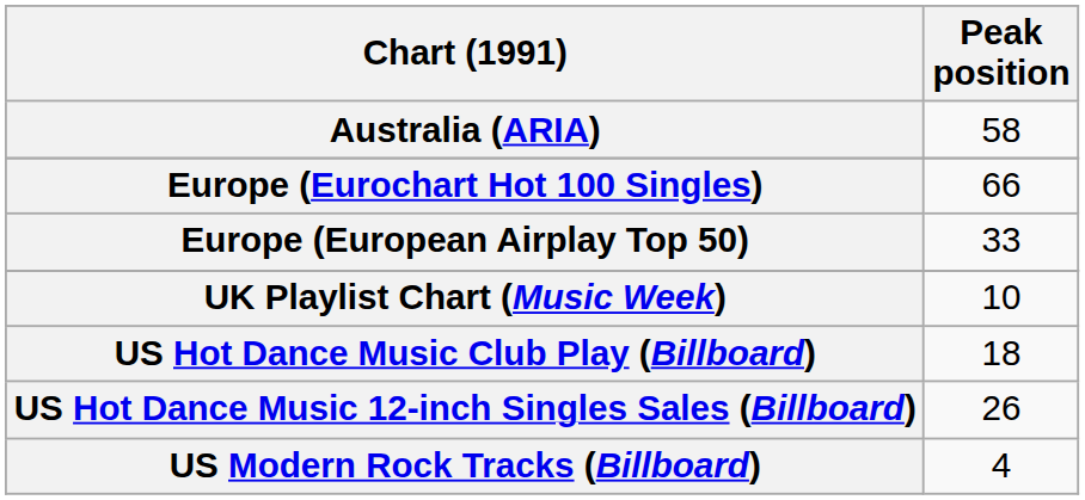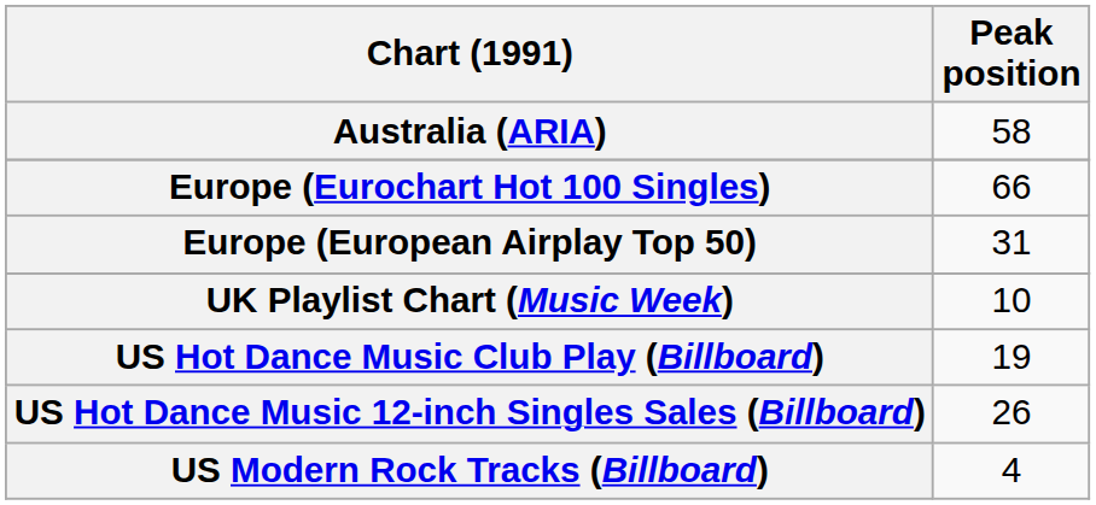 <table class="wikitable sortable plainrowheaders" style="text-align:center">
 <tr>
 <th>Chart (1991)</th>
 <th style="text-align:center;">Peak<br>position</th>
 </tr>
 <tr>
 <th scope="row">Australia (<a href='#'>ARIA</a>)</th>
 <td>58</td>
 </tr>
 <tr>
 </tr>
 <tr>
 <th scope="row">Europe (<a href='#'>Eurochart Hot 100 Singles</a>)</th>
 <td>66</td>
 </tr>
 <tr>
 <th scope="row">Europe (European Airplay Top 50)</th>
-<td>33</td>
+<td>31</td>
 </tr>
 <tr>
 </tr>
 <tr>
 </tr>
 <tr>
 <th scope="row">UK Playlist Chart (<em><a href='#'>Music Week</a></em>)</th>
 <td>10</td>
 </tr>
 <tr>
 <th scope="row">US <a href='#'>Hot Dance Music Club Play</a> (<em><a href='#'>Billboard</a></em>)</th>
-<td>18</td>
+<td>19</td>
 </tr>
 <tr>
 <th scope="row">US <a href='#'>Hot Dance Music 12-inch Singles Sales</a> (<em><a href='#'>Billboard</a></em>)</th>
 <td>26</td>
 </tr>
 <tr>
 <th scope="row">US <a href='#'>Modern Rock Tracks</a> (<em><a href='#'>Billboard</a></em>)</th>
 <td>4</td>
 </tr>
 </table>
